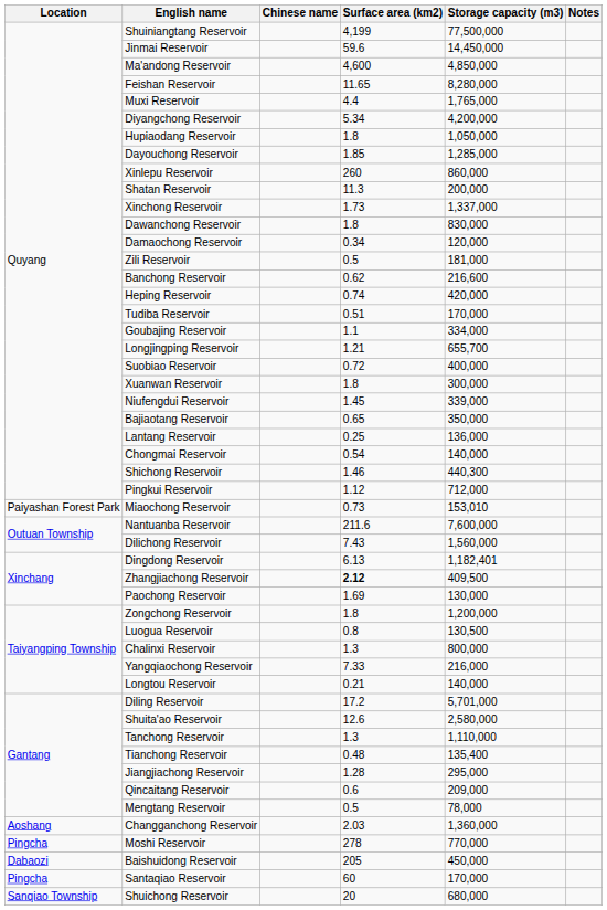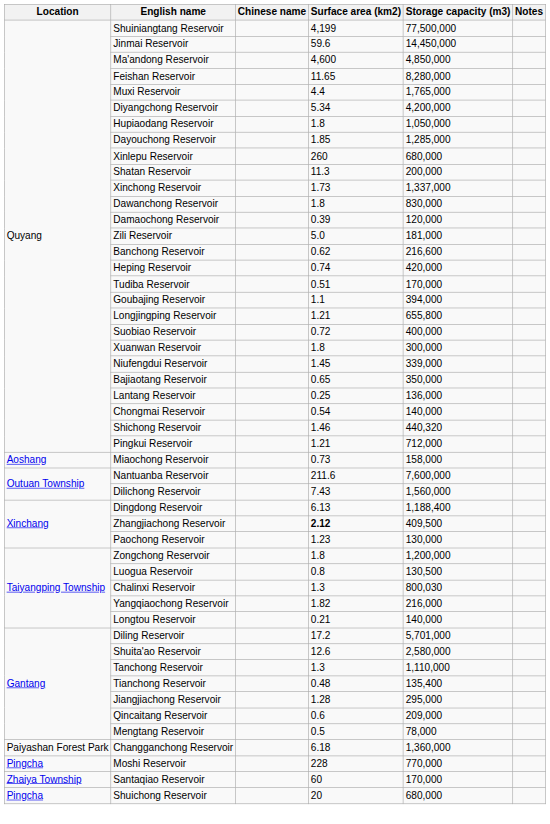 <table class="wikitable">
 <tr>
 <th>Location</th>
 <th>English name</th>
 <th>Chinese name</th>
 <th>Surface area (km2)</th>
 <th>Storage capacity (m3)</th>
 <th>Notes</th>
 </tr>
 <tr>
 <td rowspan=27>Quyang</td>
 <td>Shuiniangtang Reservoir</td>
 <td></td>
 <td>4,199</td>
 <td>77,500,000</td>
 <td></td>
 </tr>
 <tr>
 <td>Jinmai Reservoir</td>
 <td></td>
 <td>59.6</td>
 <td>14,450,000</td>
 <td></td>
 </tr>
 <tr>
 <td>Ma'andong Reservoir</td>
 <td></td>
 <td>4,600</td>
 <td>4,850,000</td>
 <td></td>
 </tr>
 <tr>
 <td>Feishan Reservoir</td>
 <td></td>
 <td>11.65</td>
 <td>8,280,000</td>
 <td></td>
 </tr>
 <tr>
 <td>Muxi Reservoir</td>
 <td></td>
 <td>4.4</td>
 <td>1,765,000</td>
 <td></td>
 </tr>
 <tr>
 <td>Diyangchong Reservoir</td>
 <td></td>
 <td>5.34</td>
 <td>4,200,000</td>
 <td></td>
 </tr>
 <tr>
 <td>Hupiaodang Reservoir</td>
 <td></td>
 <td>1.8</td>
 <td>1,050,000</td>
 <td></td>
 </tr>
 <tr>
 <td>Dayouchong Reservoir</td>
 <td></td>
 <td>1.85</td>
 <td>1,285,000</td>
 <td></td>
 </tr>
 <tr>
 <td>Xinlepu Reservoir</td>
 <td></td>
 <td>260</td>
-<td>860,000</td>
+<td>680,000</td>
 <td></td>
 </tr>
 <tr>
 <td>Shatan Reservoir</td>
 <td></td>
 <td>11.3</td>
 <td>200,000</td>
 <td></td>
 </tr>
 <tr>
 <td>Xinchong Reservoir</td>
 <td></td>
 <td>1.73</td>
 <td>1,337,000</td>
 <td></td>
 </tr>
 <tr>
 <td>Dawanchong Reservoir</td>
 <td></td>
 <td>1.8</td>
 <td>830,000</td>
 <td></td>
 </tr>
 <tr>
 <td>Damaochong Reservoir</td>
 <td></td>
-<td>0.34</td>
+<td>0.39</td>
 <td>120,000</td>
 <td></td>
 </tr>
 <tr>
 <td>Zili Reservoir</td>
 <td></td>
-<td>0.5</td>
+<td>5.0</td>
 <td>181,000</td>
 <td></td>
 </tr>
 <tr>
 <td>Banchong Reservoir</td>
 <td></td>
 <td>0.62</td>
 <td>216,600</td>
 <td></td>
 </tr>
 <tr>
 <td>Heping Reservoir</td>
 <td></td>
 <td>0.74</td>
 <td>420,000</td>
 <td></td>
 </tr>
 <tr>
 <td>Tudiba Reservoir</td>
 <td></td>
 <td>0.51</td>
 <td>170,000</td>
 <td></td>
 </tr>
 <tr>
 <td>Goubajing Reservoir</td>
 <td></td>
 <td>1.1</td>
-<td>334,000</td>
+<td>394,000</td>
 <td></td>
 </tr>
 <tr>
 <td>Longjingping Reservoir</td>
 <td></td>
 <td>1.21</td>
-<td>655,700</td>
+<td>655,800</td>
 <td></td>
 </tr>
 <tr>
 <td>Suobiao Reservoir</td>
 <td></td>
 <td>0.72</td>
 <td>400,000</td>
 <td></td>
 </tr>
 <tr>
 <td>Xuanwan Reservoir</td>
 <td></td>
 <td>1.8</td>
 <td>300,000</td>
 <td></td>
 </tr>
 <tr>
 <td>Niufengdui Reservoir</td>
 <td></td>
 <td>1.45</td>
 <td>339,000</td>
 <td></td>
 </tr>
 <tr>
 <td>Bajiaotang Reservoir</td>
 <td></td>
 <td>0.65</td>
 <td>350,000</td>
 <td></td>
 </tr>
 <tr>
 <td>Lantang Reservoir</td>
 <td></td>
 <td>0.25</td>
 <td>136,000</td>
 <td></td>
 </tr>
 <tr>
 <td>Chongmai Reservoir</td>
 <td></td>
 <td>0.54</td>
 <td>140,000</td>
 <td></td>
 </tr>
 <tr>
 <td>Shichong Reservoir</td>
 <td></td>
 <td>1.46</td>
-<td>440,300</td>
+<td>440,320</td>
 <td></td>
 </tr>
 <tr>
 <td>Pingkui Reservoir</td>
 <td></td>
-<td>1.12</td>
+<td>1.21</td>
 <td>712,000</td>
 <td></td>
 </tr>
 <tr>
-<td>Paiyashan Forest Park</td>
+<td rowspan=1><a href='#'>Aoshang</a></td>
 <td>Miaochong Reservoir</td>
 <td></td>
 <td>0.73</td>
-<td>153,010</td>
+<td>158,000</td>
 <td></td>
 </tr>
 <tr>
 <td rowspan=2><a href='#'>Outuan Township</a></td>
 <td>Nantuanba Reservoir</td>
 <td></td>
 <td>211.6</td>
 <td>7,600,000</td>
 <td></td>
 </tr>
 <tr>
 <td>Dilichong Reservoir</td>
 <td></td>
 <td>7.43</td>
 <td>1,560,000</td>
 <td></td>
 </tr>
 <tr>
 <td rowspan=3><a href='#'>Xinchang</a></td>
 <td>Dingdong Reservoir</td>
 <td></td>
 <td>6.13</td>
-<td>1,182,401</td>
+<td>1,188,400</td>
 <td></td>
 </tr>
 <tr>
 <td>Zhangjiachong Reservoir</td>
 <td></td>
 <td><strong>2.12</strong></td>
 <td>409,500</td>
 <td></td>
 </tr>
 <tr>
 <td>Paochong Reservoir</td>
 <td></td>
-<td>1.69</td>
+<td>1.23</td>
 <td>130,000</td>
 <td></td>
 </tr>
 <tr>
 <td rowspan=5><a href='#'>Taiyangping Township</a></td>
 <td>Zongchong Reservoir</td>
 <td></td>
 <td>1.8</td>
 <td>1,200,000</td>
 <td></td>
 </tr>
 <tr>
 <td>Luogua Reservoir</td>
 <td></td>
 <td>0.8</td>
 <td>130,500</td>
 <td></td>
 </tr>
 <tr>
 <td>Chalinxi Reservoir</td>
 <td></td>
 <td>1.3</td>
-<td>800,000</td>
+<td>800,030</td>
 <td></td>
 </tr>
 <tr>
 <td>Yangqiaochong Reservoir</td>
 <td></td>
-<td>7.33</td>
+<td>1.82</td>
 <td>216,000</td>
 <td></td>
 </tr>
 <tr>
 <td>Longtou Reservoir</td>
 <td></td>
 <td>0.21</td>
 <td>140,000</td>
 <td></td>
 </tr>
 <tr>
 <td rowspan=7><a href='#'>Gantang</a></td>
 <td>Diling Reservoir</td>
 <td></td>
 <td>17.2</td>
 <td>5,701,000</td>
 <td></td>
 </tr>
 <tr>
 <td>Shuita'ao Reservoir</td>
 <td></td>
 <td>12.6</td>
 <td>2,580,000</td>
 <td></td>
 </tr>
 <tr>
 <td>Tanchong Reservoir</td>
 <td></td>
 <td>1.3</td>
 <td>1,110,000</td>
 <td></td>
 </tr>
 <tr>
 <td>Tianchong Reservoir</td>
 <td></td>
 <td>0.48</td>
 <td>135,400</td>
 <td></td>
 </tr>
 <tr>
 <td>Jiangjiachong Reservoir</td>
 <td></td>
 <td>1.28</td>
 <td>295,000</td>
 <td></td>
 </tr>
 <tr>
 <td>Qincaitang Reservoir</td>
 <td></td>
 <td>0.6</td>
 <td>209,000</td>
 <td></td>
 </tr>
 <tr>
 <td>Mengtang Reservoir</td>
 <td></td>
 <td>0.5</td>
 <td>78,000</td>
 <td></td>
 </tr>
 <tr>
-<td rowspan=1><a href='#'>Aoshang</a></td>
+<td>Paiyashan Forest Park</td>
 <td>Changganchong Reservoir</td>
 <td></td>
-<td>2.03</td>
+<td>6.18</td>
 <td>1,360,000</td>
 <td></td>
 </tr>
 <tr>
 <td><a href='#'>Pingcha</a></td>
 <td>Moshi Reservoir</td>
 <td></td>
-<td>278</td>
+<td>228</td>
 <td>770,000</td>
 <td></td>
 </tr>
 <tr>
-<td><a href='#'>Dabaozi</a></td>
-<td>Baishuidong Reservoir</td>
-<td></td>
-<td>205</td>
-<td>450,000</td>
-<td></td>
-</tr>
-<tr>
-<td><a href='#'>Pingcha</a></td>
+<td><a href='#'>Zhaiya Township</a></td>
 <td>Santaqiao Reservoir</td>
 <td></td>
 <td>60</td>
 <td>170,000</td>
 <td></td>
 </tr>
 <tr>
-<td><a href='#'>Sanqiao Township</a></td>
+<td><a href='#'>Pingcha</a></td>
 <td>Shuichong Reservoir</td>
 <td></td>
 <td>20</td>
 <td>680,000</td>
 <td></td>
 </tr>
 </table>
